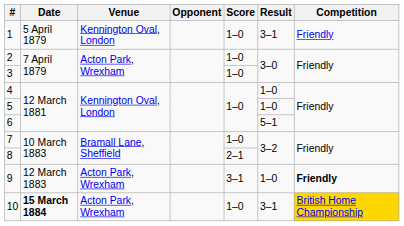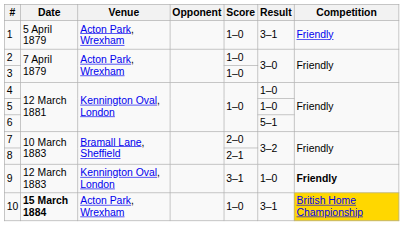 <table class="wikitable">
 <tr>
 <th>#</th>
 <th>Date</th>
 <th>Venue</th>
 <th>Opponent</th>
 <th>Score</th>
 <th>Result</th>
 <th>Competition</th>
 </tr>
 <tr>
 <td>1</td>
 <td>5 April 1879</td>
-<td><a href='#'>Kennington Oval</a>, <a href='#'>London</a></td>
+<td><a href='#'>Acton Park</a>, <a href='#'>Wrexham</a></td>
 <td></td>
 <td>1–0</td>
 <td>3–1</td>
 <td><a href='#'>Friendly</a></td>
 </tr>
 <tr>
 <td>2</td>
 <td rowspan=2>7 April 1879</td>
 <td rowspan=2><a href='#'>Acton Park</a>, <a href='#'>Wrexham</a></td>
 <td rowspan=2></td>
 <td>1–0</td>
 <td rowspan=2>3–0</td>
 <td rowspan=2>Friendly</td>
 </tr>
 <tr>
 <td>3</td>
 <td>1–0</td>
 </tr>
 <tr>
 <td>4</td>
 <td rowspan=3>12 March 1881</td>
 <td rowspan=3><a href='#'>Kennington Oval</a>, <a href='#'>London</a></td>
 <td rowspan=3></td>
 <td rowspan=3>1–0</td>
 <td>1–0</td>
 <td rowspan=3>Friendly</td>
 </tr>
 <tr>
 <td>5</td>
 <td>1–0</td>
 </tr>
 <tr>
 <td>6</td>
 <td>5–1</td>
 </tr>
 <tr>
 <td>7</td>
 <td rowspan=2>10 March 1883</td>
 <td rowspan=2><a href='#'>Bramall Lane</a>, <a href='#'>Sheffield</a></td>
 <td rowspan=2></td>
-<td>1–0</td>
+<td>2–0</td>
 <td rowspan=2>3–2</td>
 <td rowspan=2>Friendly</td>
 </tr>
 <tr>
 <td>8</td>
 <td>2–1</td>
 </tr>
 <tr>
 <td>9</td>
 <td>12 March 1883</td>
-<td><a href='#'>Acton Park</a>, <a href='#'>Wrexham</a></td>
+<td><a href='#'>Kennington Oval</a>, <a href='#'>London</a></td>
 <td></td>
 <td>3–1</td>
 <td>1–0</td>
 <td><strong>Friendly</strong></td>
 </tr>
 <tr>
 <td>10</td>
 <td><strong>15 March 1884</strong></td>
 <td><a href='#'>Acton Park</a>, <a href='#'>Wrexham</a></td>
 <td></td>
 <td>1–0</td>
 <td>3–1</td>
 <td style="background: gold;"><a href='#'>British Home Championship</a></td>
 </tr>
 </table>
